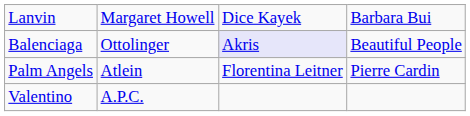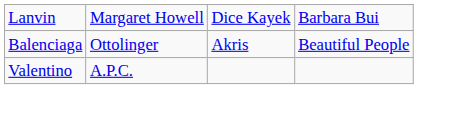 <table class="wikitable">
 <tr>
 <td><a href='#'>Lanvin</a></td>
 <td><a href='#'>Margaret Howell</a></td>
 <td><a href='#'>Dice Kayek</a></td>
 <td><a href='#'>Barbara Bui</a></td>
 </tr>
 <tr>
 <td><a href='#'>Balenciaga</a></td>
 <td><a href='#'>Ottolinger</a></td>
-<td style="background: lavender;"><a href='#'>Akris</a></td>
+<td><a href='#'>Akris</a></td>
 <td><a href='#'>Beautiful People</a></td>
-</tr>
-<tr>
-<td><a href='#'>Palm Angels</a></td>
-<td><a href='#'>Atlein</a></td>
-<td><a href='#'>Florentina Leitner</a></td>
-<td><a href='#'>Pierre Cardin</a></td>
 </tr>
 <tr>
 <td><a href='#'>Valentino</a></td>
 <td><a href='#'>A.P.C.</a></td>
 <td></td>
 <td></td>
 </tr>
 </table>
